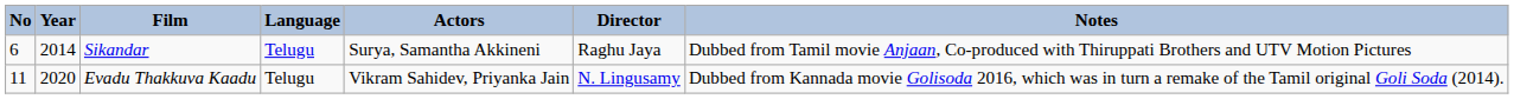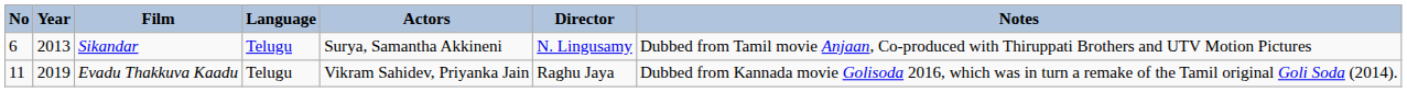 <table class="wikitable" style="font-size:90%">
 <tr style="text-align:center;">
 <th style="text-align:center; background:#b0c4de;">No</th>
 <th style="text-align:center; background:#b0c4de;">Year</th>
 <th style="text-align:center; background:#b0c4de;">Film</th>
 <th style="text-align:center; background:#b0c4de;">Language</th>
 <th style="text-align:center; background:#b0c4de;">Actors</th>
 <th style="text-align:center; background:#b0c4de;">Director</th>
 <th style="text-align:center; background:#b0c4de;">Notes</th>
 </tr>
 <tr>
 <td>6</td>
-<td>2014</td>
+<td>2013</td>
 <td><em><a href='#'>Sikandar</a></em> </td>
 <td><a href='#'>Telugu</a></td>
 <td>Surya, Samantha Akkineni</td>
-<td>Raghu Jaya</td>
+<td><a href='#'>N. Lingusamy</a></td>
 <td>Dubbed from Tamil movie <a href='#'><em>Anjaan</em></a>, Co-produced with Thiruppati Brothers and UTV Motion Pictures</td>
 </tr>
 <tr>
 <td>11</td>
-<td>2020</td>
+<td>2019</td>
 <td><em>Evadu Thakkuva Kaadu</em></td>
 <td>Telugu</td>
 <td>Vikram Sahidev, Priyanka Jain</td>
-<td><a href='#'>N. Lingusamy</a></td>
+<td>Raghu Jaya</td>
 <td>Dubbed from Kannada movie <em><a href='#'>Golisoda</a></em> 2016, which was in turn a remake of the Tamil original <em><a href='#'>Goli Soda</a></em> (2014).</td>
 </tr>
 </table>
